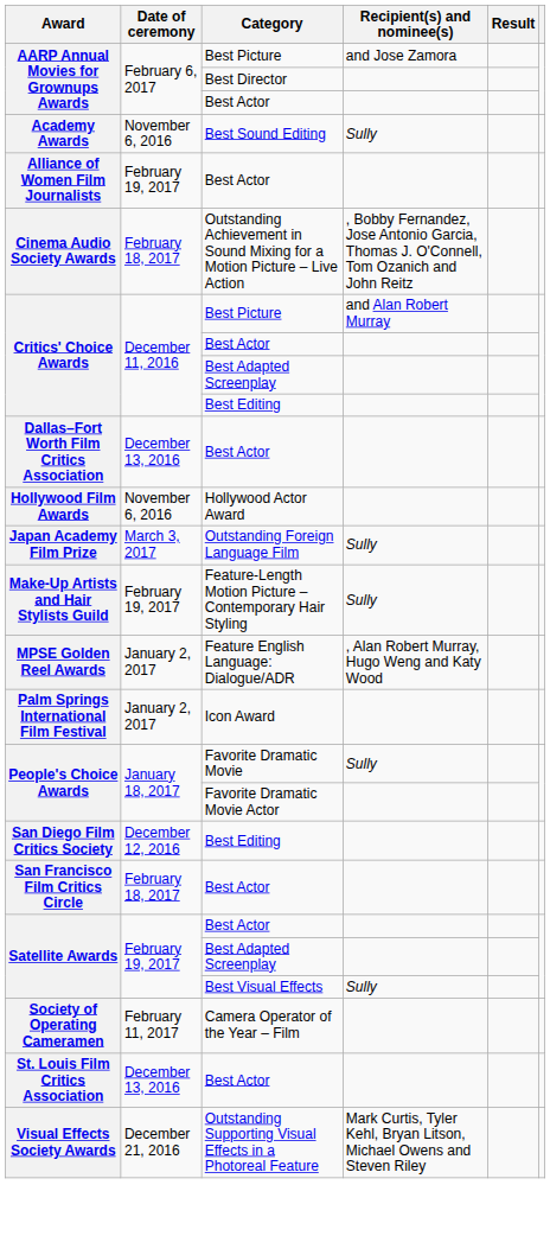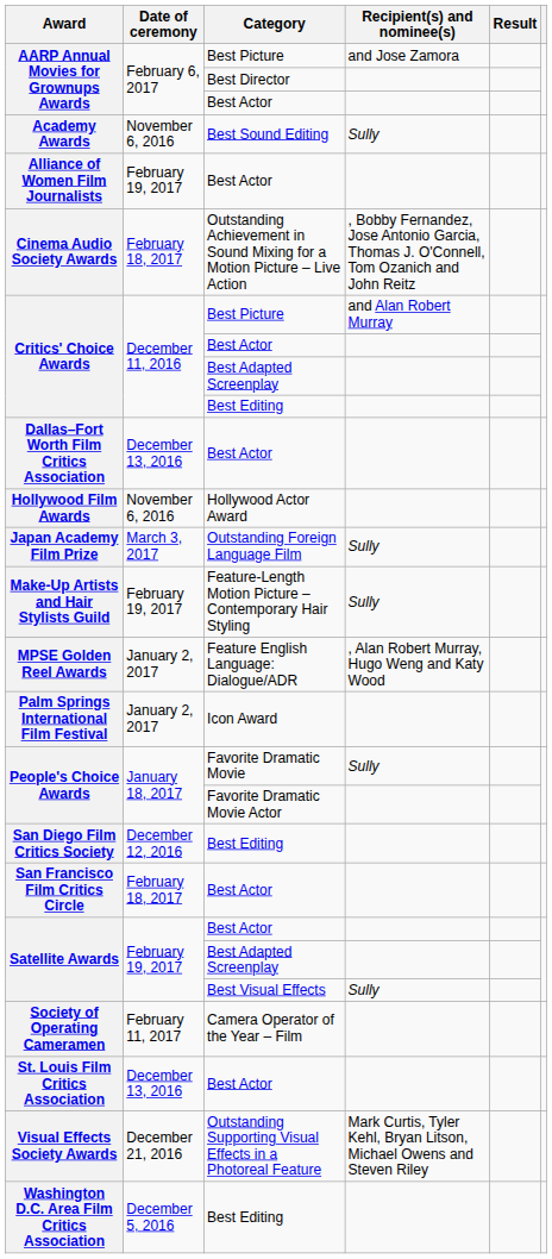 <table class="wikitable plainrowheaders sortable">
 <tr>
 <th scope="col">Award</th>
 <th scope="col">Date of ceremony</th>
 <th scope="col">Category</th>
 <th scope="col">Recipient(s) and nominee(s)</th>
 <th scope="col">Result</th>
 <th scope="col" class="unsortable"></th>
 </tr>
 <tr>
 <th scope="row" rowspan="3"><a href='#'>AARP Annual Movies for Grownups Awards</a></th>
 <td rowspan="3">February 6, 2017</td>
 <td>Best Picture</td>
 <td> and Jose Zamora</td>
 <td></td>
 <td rowspan="3" style="text-align:center;"></td>
 </tr>
 <tr>
 <td>Best Director</td>
 <td></td>
 <td></td>
 </tr>
 <tr>
 <td>Best Actor</td>
 <td></td>
 <td></td>
 </tr>
 <tr>
 <th scope="row"><a href='#'>Academy Awards</a></th>
 <td>November 6, 2016</td>
 <td><a href='#'>Best Sound Editing</a></td>
 <td><em>Sully</em></td>
 <td></td>
 <td style="text-align:center;"><br></td>
 </tr>
 <tr>
 <th scope="row"><a href='#'>Alliance of Women Film Journalists</a></th>
 <td>February 19, 2017</td>
 <td>Best Actor</td>
 <td></td>
 <td></td>
 <td style="text-align:center;"><br></td>
 </tr>
 <tr>
 <th scope="row"><a href='#'>Cinema Audio Society Awards</a></th>
 <td><a href='#'>February 18, 2017</a></td>
 <td>Outstanding Achievement in Sound Mixing for a Motion Picture – Live Action</td>
 <td>, Bobby Fernandez, Jose Antonio Garcia, Thomas J. O'Connell, Tom Ozanich and John Reitz</td>
 <td></td>
 <td style="text-align:center;"></td>
 </tr>
 <tr>
 <th scope="row" rowspan="4"><a href='#'>Critics' Choice Awards</a></th>
 <td rowspan="4"><a href='#'>December 11, 2016</a></td>
 <td><a href='#'>Best Picture</a></td>
 <td> and <a href='#'>Alan Robert Murray</a></td>
 <td></td>
 <td rowspan="4" style="text-align:center;"></td>
 </tr>
 <tr>
 <td><a href='#'>Best Actor</a></td>
 <td></td>
 <td></td>
 </tr>
 <tr>
 <td><a href='#'>Best Adapted Screenplay</a></td>
 <td></td>
 <td></td>
 </tr>
 <tr>
 <td><a href='#'>Best Editing</a></td>
 <td></td>
 <td></td>
 </tr>
 <tr>
 <th scope="row"><a href='#'>Dallas–Fort Worth Film Critics Association</a></th>
 <td><a href='#'>December 13, 2016</a></td>
 <td><a href='#'>Best Actor</a></td>
 <td></td>
 <td></td>
 <td style="text-align:center;"></td>
 </tr>
 <tr>
 <th scope="row"><a href='#'>Hollywood Film Awards</a></th>
 <td>November 6, 2016</td>
 <td>Hollywood Actor Award</td>
 <td></td>
 <td></td>
 <td style="text-align:center;"></td>
 </tr>
 <tr>
 <th scope="row"><a href='#'>Japan Academy Film Prize</a></th>
 <td><a href='#'>March 3, 2017</a></td>
 <td><a href='#'>Outstanding Foreign Language Film</a></td>
 <td><em>Sully</em></td>
 <td></td>
 <td style="text-align:center;"><br></td>
 </tr>
 <tr>
 <th scope="row"><a href='#'>Make-Up Artists and Hair Stylists Guild</a></th>
 <td>February 19, 2017</td>
 <td>Feature-Length Motion Picture – Contemporary Hair Styling</td>
 <td><em>Sully</em></td>
 <td></td>
 <td style="text-align:center;"></td>
 </tr>
 <tr>
 <th scope="row"><a href='#'>MPSE Golden Reel Awards</a></th>
 <td>January 2, 2017</td>
 <td>Feature English Language: Dialogue/ADR</td>
 <td>, Alan Robert Murray, Hugo Weng and Katy Wood</td>
 <td></td>
 <td style="text-align:center;"></td>
 </tr>
 <tr>
 <th scope="row"><a href='#'>Palm Springs International Film Festival</a></th>
 <td>January 2, 2017</td>
 <td>Icon Award</td>
 <td></td>
 <td></td>
 <td style="text-align:center;"></td>
 </tr>
 <tr>
 <th scope="row" rowspan="2"><a href='#'>People's Choice Awards</a></th>
 <td rowspan="2"><a href='#'>January 18, 2017</a></td>
 <td>Favorite Dramatic Movie</td>
 <td><em>Sully</em></td>
 <td></td>
 <td rowspan="2" style="text-align:center;"></td>
 </tr>
 <tr>
 <td>Favorite Dramatic Movie Actor</td>
 <td></td>
 <td></td>
 </tr>
 <tr>
 <th scope="row"><a href='#'>San Diego Film Critics Society</a></th>
 <td><a href='#'>December 12, 2016</a></td>
 <td><a href='#'>Best Editing</a></td>
 <td></td>
 <td></td>
 <td style="text-align:center;"><br></td>
 </tr>
 <tr>
 <th scope="row"><a href='#'>San Francisco Film Critics Circle</a></th>
 <td><a href='#'>February 18, 2017</a></td>
 <td><a href='#'>Best Actor</a></td>
 <td></td>
 <td></td>
 <td style="text-align:center;"><br></td>
 </tr>
 <tr>
 <th scope="row" rowspan="3"><a href='#'>Satellite Awards</a></th>
 <td rowspan="3"><a href='#'>February 19, 2017</a></td>
 <td><a href='#'>Best Actor</a></td>
 <td></td>
 <td></td>
 <td rowspan="3" style="text-align:center;"></td>
 </tr>
 <tr>
 <td><a href='#'>Best Adapted Screenplay</a></td>
 <td></td>
 <td></td>
 </tr>
 <tr>
 <td><a href='#'>Best Visual Effects</a></td>
 <td><em>Sully</em></td>
 <td></td>
 </tr>
 <tr>
 <th scope="row"><a href='#'>Society of Operating Cameramen</a></th>
 <td>February 11, 2017</td>
 <td>Camera Operator of the Year – Film</td>
 <td></td>
 <td></td>
 <td style="text-align:center;"></td>
 </tr>
 <tr>
 <th scope="row"><a href='#'>St. Louis Film Critics Association</a></th>
 <td><a href='#'>December 13, 2016</a></td>
 <td><a href='#'>Best Actor</a></td>
 <td></td>
 <td></td>
 <td style="text-align:center;"></td>
 </tr>
 <tr>
 <th scope="row"><a href='#'>Visual Effects Society Awards</a></th>
 <td>December 21, 2016</td>
 <td><a href='#'>Outstanding Supporting Visual Effects in a Photoreal Feature</a></td>
 <td>Mark Curtis, Tyler Kehl, Bryan Litson, Michael Owens and Steven Riley</td>
 <td></td>
 <td style="text-align:center;"></td>
 </tr>
+<tr>
+<th scope="row"><a href='#'>Washington D.C. Area Film Critics Association</a></th>
+<td><a href='#'>December 5, 2016</a></td>
+<td>Best Editing</td>
+<td></td>
+<td></td>
+<td style="text-align:center;"></td>
+</tr>
 </table>
